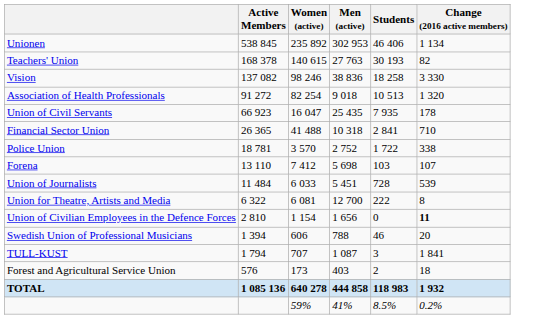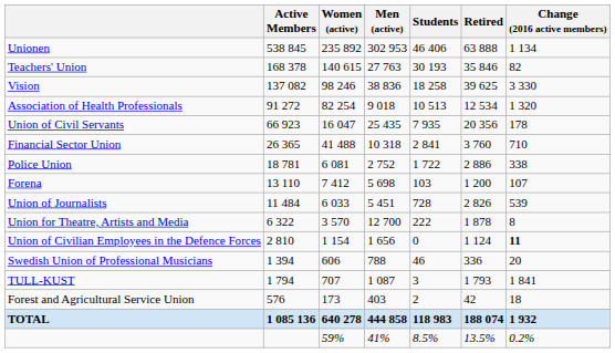 <table class="wikitable">
 <tr>
 <th></th>
 <th>Active<br>Members</th>
 <th>Women<br><small>(active)</small></th>
 <th>Men<br><small>(active)</small></th>
 <th>Students</th>
+<th>Retired</th>
 <th>Change<br><small>(2016 active members)</small></th>
 </tr>
 <tr>
 <td><a href='#'>Unionen</a></td>
 <td>538 845</td>
 <td>235 892</td>
 <td>302 953</td>
 <td>46 406</td>
+<td>63 888</td>
 <td>1 134</td>
 </tr>
 <tr>
 <td><a href='#'>Teachers' Union</a></td>
 <td>168 378</td>
 <td>140 615</td>
 <td>27 763</td>
 <td>30 193</td>
+<td>35 846</td>
 <td>82</td>
 </tr>
 <tr>
 <td><a href='#'>Vision</a></td>
 <td>137 082</td>
 <td>98 246</td>
 <td>38 836</td>
 <td>18 258</td>
+<td>39 625</td>
 <td>3 330</td>
 </tr>
 <tr>
 <td><a href='#'>Association of Health Professionals</a></td>
 <td>91 272</td>
 <td>82 254</td>
 <td>9 018</td>
 <td>10 513</td>
+<td>12 534</td>
 <td>1 320</td>
 </tr>
 <tr>
 <td><a href='#'>Union of Civil Servants</a></td>
 <td>66 923</td>
 <td>16 047</td>
 <td>25 435</td>
 <td>7 935</td>
+<td>20 356</td>
 <td>178</td>
 </tr>
 <tr>
 <td><a href='#'>Financial Sector Union</a></td>
 <td>26 365</td>
 <td>41 488</td>
 <td>10 318</td>
 <td>2 841</td>
+<td>3 760</td>
 <td>710</td>
 </tr>
 <tr>
 <td><a href='#'>Police Union</a></td>
 <td>18 781</td>
-<td>3 570</td>
+<td>6 081</td>
 <td>2 752</td>
 <td>1 722</td>
+<td>2 886</td>
 <td>338</td>
 </tr>
 <tr>
 <td><a href='#'>Forena</a></td>
 <td>13 110</td>
 <td>7 412</td>
 <td>5 698</td>
 <td>103</td>
+<td>1 200</td>
 <td>107</td>
 </tr>
 <tr>
 <td><a href='#'>Union of Journalists</a></td>
 <td>11 484</td>
 <td>6 033</td>
 <td>5 451</td>
 <td>728</td>
+<td>2 826</td>
 <td>539</td>
 </tr>
 <tr>
 <td><a href='#'>Union for Theatre, Artists and Media</a></td>
 <td>6 322</td>
-<td>6 081</td>
+<td>3 570</td>
 <td>12 700</td>
 <td>222</td>
+<td>1 878</td>
 <td>8</td>
 </tr>
 <tr>
 <td><a href='#'>Union of Civilian Employees in the Defence Forces</a></td>
 <td>2 810</td>
 <td>1 154</td>
 <td>1 656</td>
 <td>0</td>
+<td>1 124</td>
 <td><strong>11</strong></td>
 </tr>
 <tr>
 <td><a href='#'>Swedish Union of Professional Musicians</a></td>
 <td>1 394</td>
 <td>606</td>
 <td>788</td>
 <td>46</td>
+<td>336</td>
 <td>20</td>
 </tr>
 <tr>
 <td><a href='#'>TULL-KUST</a></td>
 <td>1 794</td>
 <td>707</td>
 <td>1 087</td>
 <td>3</td>
+<td>1 793</td>
 <td>1 841</td>
 </tr>
 <tr>
 <td>Forest and Agricultural Service Union</td>
 <td>576</td>
 <td>173</td>
 <td>403</td>
 <td>2</td>
+<td>42</td>
 <td>18</td>
 </tr>
 <tr>
 <td style="background: #d0e5f5;"><strong>TOTAL</strong></td>
 <td style="background: #d0e5f5;"><strong>1 085 136</strong></td>
 <td style="background: #d0e5f5;"><strong>640 278</strong></td>
 <td style="background: #d0e5f5;"><strong>444 858</strong></td>
 <td style="background: #d0e5f5;"><strong>118 983</strong></td>
+<td style="background: #d0e5f5;"><strong>188 074</strong></td>
 <td style="background: #d0e5f5;"><strong>1 932</strong></td>
 </tr>
 <tr>
 <td></td>
 <td></td>
 <td><em>59%</em></td>
 <td><em>41%</em></td>
 <td><em>8.5%</em></td>
+<td><em>13.5%</em></td>
 <td><em>0.2%</em></td>
 </tr>
 </table>
